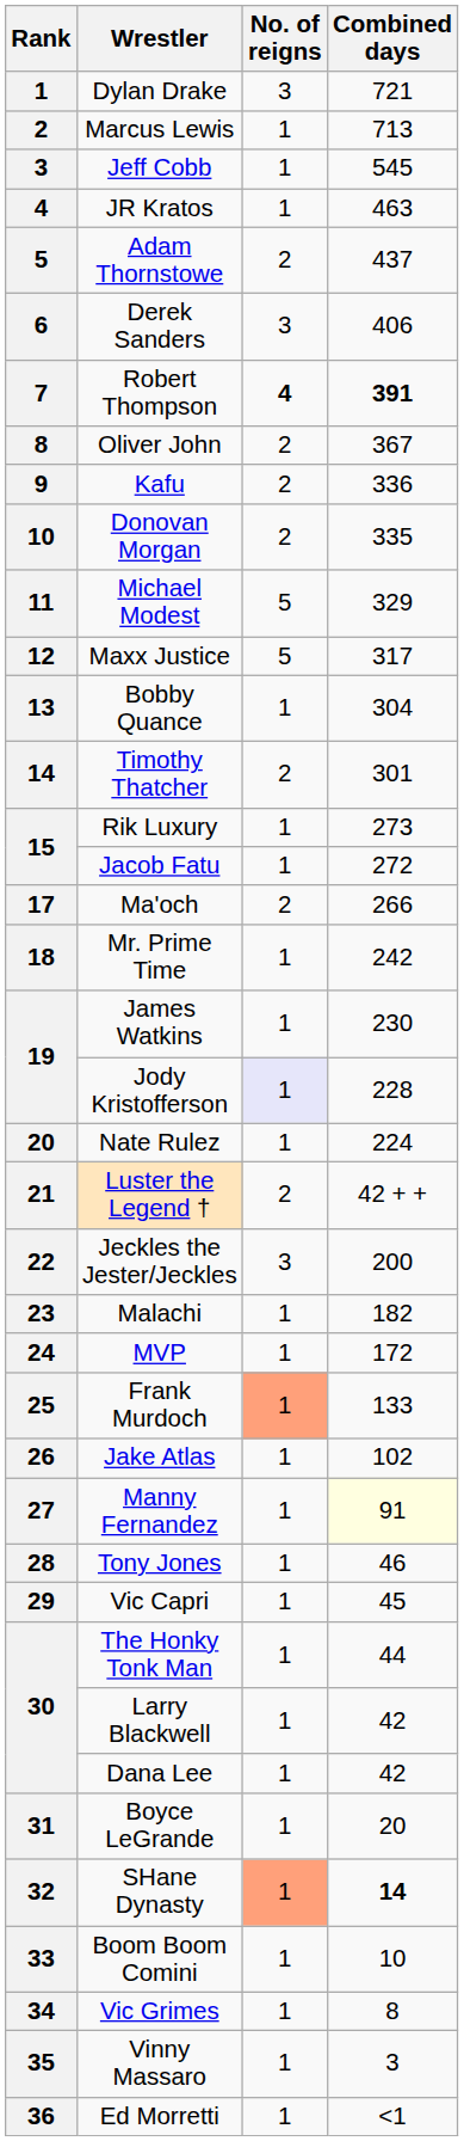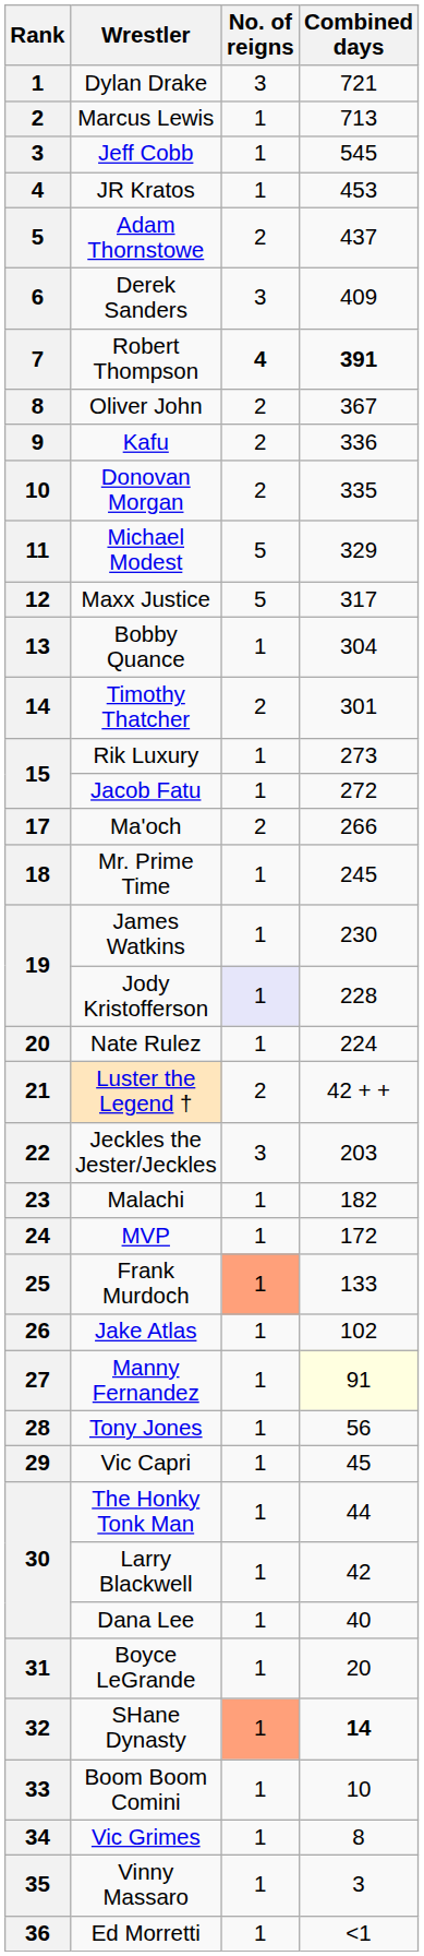 <table class="wikitable sortable" style="text-align: center">
 <tr>
 <th>Rank</th>
 <th>Wrestler</th>
 <th>No. of<br>reigns</th>
 <th>Combined<br>days</th>
 </tr>
 <tr>
 <th>1</th>
 <td>Dylan Drake</td>
 <td>3</td>
 <td>721</td>
 </tr>
 <tr>
 <th>2</th>
 <td>Marcus Lewis</td>
 <td>1</td>
 <td>713</td>
 </tr>
 <tr>
 <th>3</th>
 <td><a href='#'>Jeff Cobb</a></td>
 <td>1</td>
 <td>545</td>
 </tr>
 <tr>
 <th>4</th>
 <td>JR Kratos</td>
 <td>1</td>
-<td>463</td>
+<td>453</td>
 </tr>
 <tr>
 <th>5</th>
 <td><a href='#'>Adam Thornstowe</a></td>
 <td>2</td>
 <td>437</td>
 </tr>
 <tr>
 <th>6</th>
 <td>Derek Sanders</td>
 <td>3</td>
-<td>406</td>
+<td>409</td>
 </tr>
 <tr>
 <th>7</th>
 <td>Robert Thompson</td>
 <td><strong>4</strong></td>
 <td><strong>391</strong></td>
 </tr>
 <tr>
 <th>8</th>
 <td>Oliver John</td>
 <td>2</td>
 <td>367</td>
 </tr>
 <tr>
 <th>9</th>
 <td><a href='#'>Kafu</a></td>
 <td>2</td>
 <td>336</td>
 </tr>
 <tr>
 <th>10</th>
 <td><a href='#'>Donovan Morgan</a></td>
 <td>2</td>
 <td>335</td>
 </tr>
 <tr>
 <th>11</th>
 <td><a href='#'>Michael Modest</a></td>
 <td>5</td>
 <td>329</td>
 </tr>
 <tr>
 <th>12</th>
 <td>Maxx Justice</td>
 <td>5</td>
 <td>317</td>
 </tr>
 <tr>
 <th>13</th>
 <td>Bobby Quance</td>
 <td>1</td>
 <td>304</td>
 </tr>
 <tr>
 <th>14</th>
 <td><a href='#'>Timothy Thatcher</a></td>
 <td>2</td>
 <td>301</td>
 </tr>
 <tr>
 <th rowspan=2>15</th>
 <td>Rik Luxury</td>
 <td>1</td>
 <td>273</td>
 </tr>
 <tr>
 <td><a href='#'>Jacob Fatu</a></td>
 <td>1</td>
 <td>272</td>
 </tr>
 <tr>
 <th>17</th>
 <td>Ma'och</td>
 <td>2</td>
 <td>266</td>
 </tr>
 <tr>
 <th>18</th>
 <td>Mr. Prime Time</td>
 <td>1</td>
-<td>242</td>
+<td>245</td>
 </tr>
 <tr>
 <th rowspan=2>19</th>
 <td>James Watkins</td>
 <td>1</td>
 <td>230</td>
 </tr>
 <tr>
 <td>Jody Kristofferson</td>
 <td style="background: lavender;">1</td>
 <td>228</td>
 </tr>
 <tr>
 <th>20</th>
 <td>Nate Rulez</td>
 <td>1</td>
 <td>224</td>
 </tr>
 <tr>
 <th>21</th>
 <td style="background-color:#ffe6bd" width=50px><a href='#'>Luster the Legend</a> †</td>
 <td>2</td>
 <td>42 + +</td>
 </tr>
 <tr>
 <th>22</th>
 <td>Jeckles the Jester/Jeckles</td>
 <td>3</td>
-<td>200</td>
+<td>203</td>
 </tr>
 <tr>
 <th>23</th>
 <td>Malachi</td>
 <td>1</td>
 <td>182</td>
 </tr>
 <tr>
 <th>24</th>
 <td><a href='#'>MVP</a></td>
 <td>1</td>
 <td>172</td>
 </tr>
 <tr>
 <th>25</th>
 <td>Frank Murdoch</td>
 <td style="background: lightsalmon;">1</td>
 <td>133</td>
 </tr>
 <tr>
 <th>26</th>
 <td><a href='#'>Jake Atlas</a></td>
 <td>1</td>
 <td>102</td>
 </tr>
 <tr>
 <th>27</th>
 <td><a href='#'>Manny Fernandez</a></td>
 <td>1</td>
 <td style="background: lightyellow;">91</td>
 </tr>
 <tr>
 <th>28</th>
 <td><a href='#'>Tony Jones</a></td>
 <td>1</td>
-<td>46</td>
+<td>56</td>
 </tr>
 <tr>
 <th>29</th>
 <td>Vic Capri</td>
 <td>1</td>
 <td>45</td>
 </tr>
 <tr>
 <th rowspan=3>30</th>
 <td><a href='#'>The Honky Tonk Man</a></td>
 <td>1</td>
 <td>44</td>
 </tr>
 <tr>
 <td>Larry Blackwell</td>
 <td>1</td>
 <td>42</td>
 </tr>
 <tr>
 <td>Dana Lee</td>
 <td>1</td>
-<td>42</td>
+<td>40</td>
 </tr>
 <tr>
 <th>31</th>
 <td>Boyce LeGrande</td>
 <td>1</td>
 <td>20</td>
 </tr>
 <tr>
 <th>32</th>
 <td>SHane Dynasty</td>
 <td style="background: lightsalmon;">1</td>
 <td><strong>14</strong></td>
 </tr>
 <tr>
 <th>33</th>
 <td>Boom Boom Comini</td>
 <td>1</td>
 <td>10</td>
 </tr>
 <tr>
 <th>34</th>
 <td><a href='#'>Vic Grimes</a></td>
 <td>1</td>
 <td>8</td>
 </tr>
 <tr>
 <th>35</th>
 <td>Vinny Massaro</td>
 <td>1</td>
 <td>3</td>
 </tr>
 <tr>
 <th>36</th>
 <td>Ed Morretti</td>
 <td>1</td>
 <td><1</td>
 </tr>
 </table>
